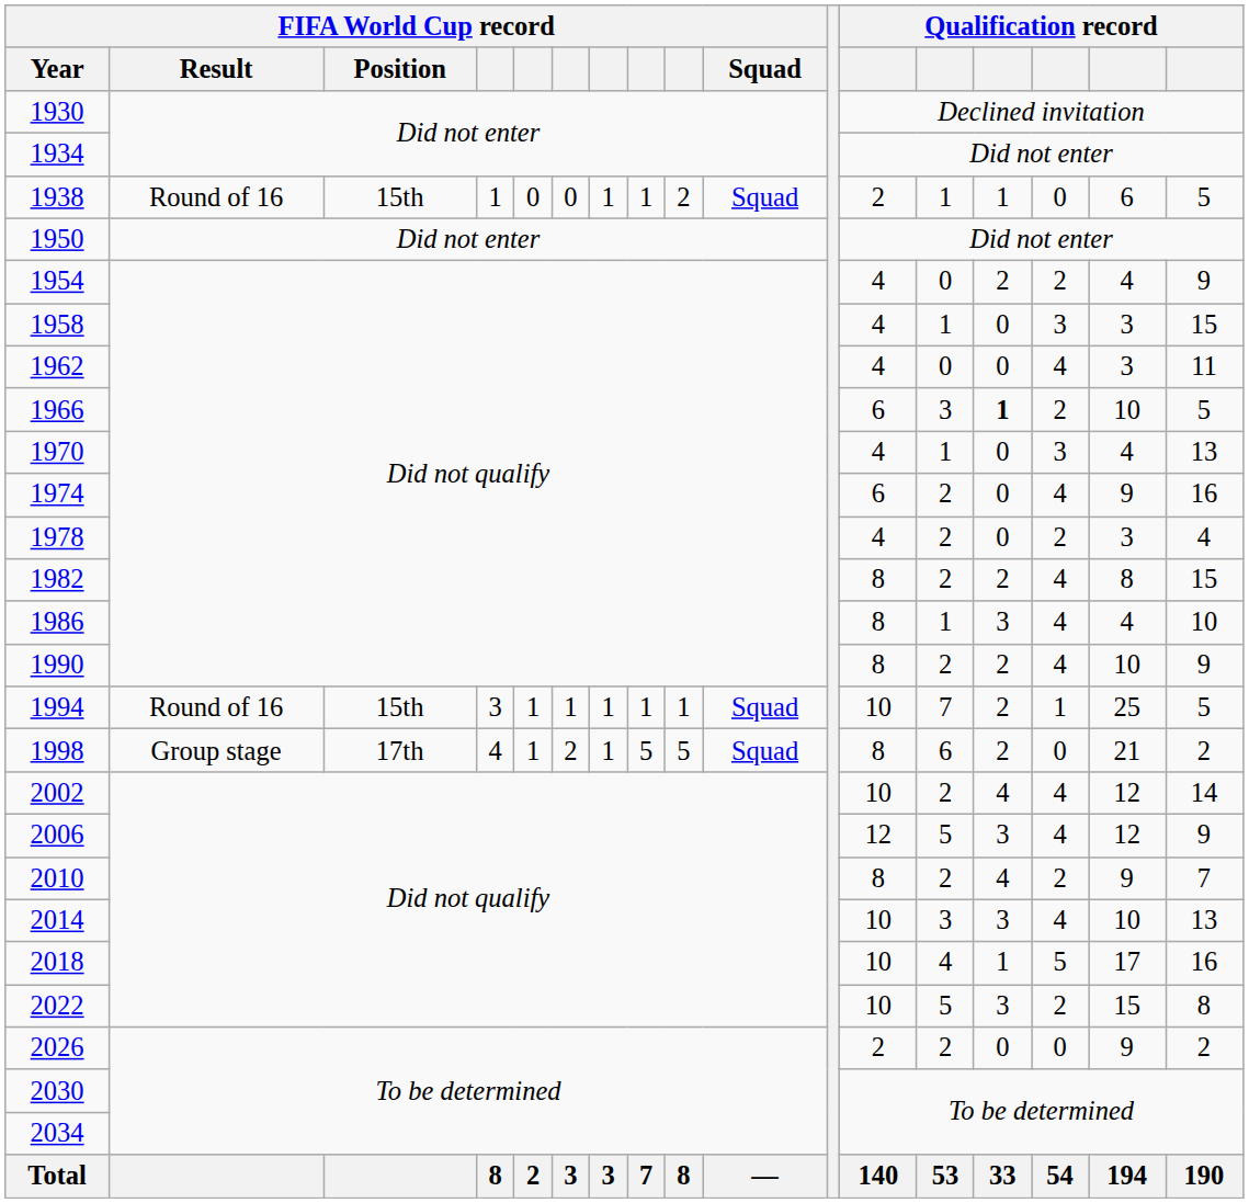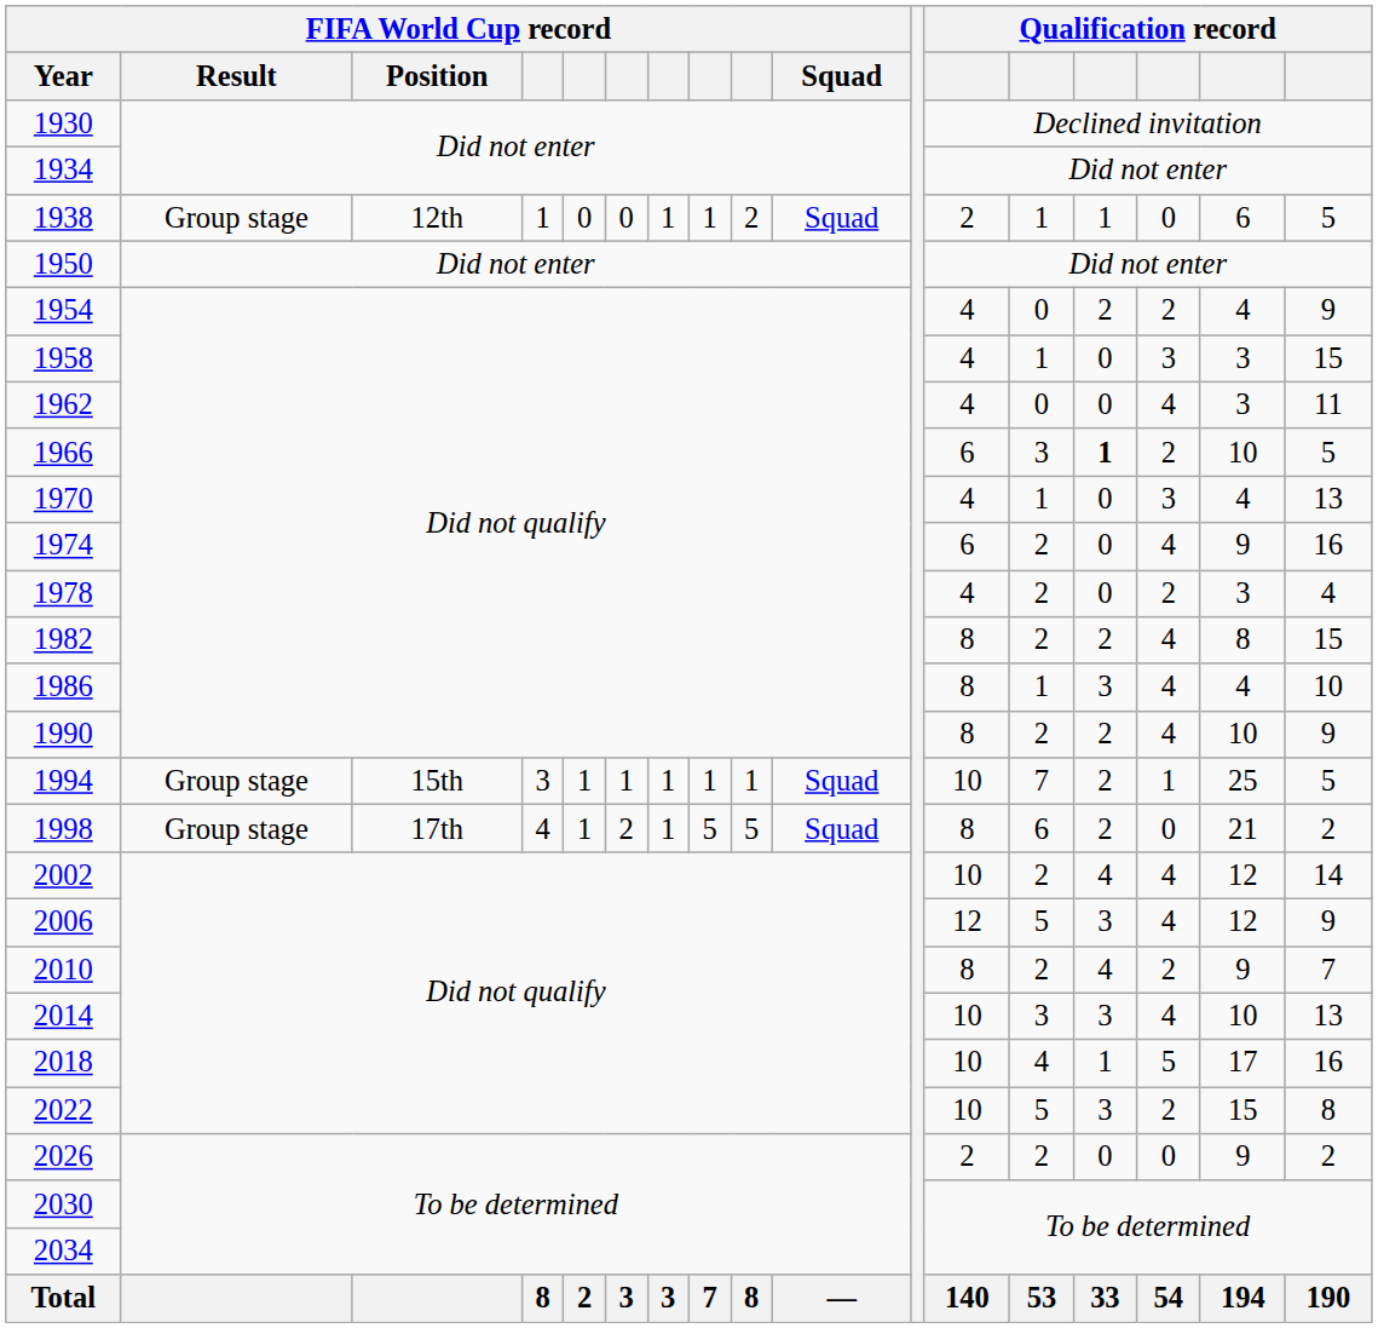 <table class="wikitable" style="text-align: center;">
 <tr>
 <th colspan=10><a href='#'>FIFA World Cup</a> record</th>
 <th width=1% rowspan=28></th>
 <th colspan=6><a href='#'>Qualification</a> record</th>
 </tr>
 <tr>
 <th>Year</th>
 <th>Result</th>
 <th>Position</th>
 <th></th>
 <th></th>
 <th></th>
 <th></th>
 <th></th>
 <th></th>
 <th>Squad</th>
 <th></th>
 <th></th>
 <th></th>
 <th></th>
 <th></th>
 <th></th>
 </tr>
 <tr>
 <td> <a href='#'>1930</a></td>
 <td colspan=9 rowspan=2><em>Did not enter</em></td>
 <td colspan=6><em>Declined invitation</em></td>
 </tr>
 <tr>
 <td> <a href='#'>1934</a></td>
 <td colspan=6><em>Did not enter</em></td>
 </tr>
 <tr>
 <td> <a href='#'>1938</a></td>
-<td>Round of 16</td>
-<td>15th</td>
+<td>Group stage</td>
+<td>12th</td>
 <td>1</td>
 <td>0</td>
 <td>0</td>
 <td>1</td>
 <td>1</td>
 <td>2</td>
 <td><a href='#'>Squad</a></td>
 <td>2</td>
 <td>1</td>
 <td>1</td>
 <td>0</td>
 <td>6</td>
 <td>5</td>
 </tr>
 <tr>
 <td> <a href='#'>1950</a></td>
 <td colspan=9><em>Did not enter</em></td>
 <td colspan=6><em>Did not enter</em></td>
 </tr>
 <tr>
 <td> <a href='#'>1954</a></td>
 <td colspan=9 rowspan=10><em>Did not qualify</em></td>
 <td>4</td>
 <td>0</td>
 <td>2</td>
 <td>2</td>
 <td>4</td>
 <td>9</td>
 </tr>
 <tr>
 <td> <a href='#'>1958</a></td>
 <td>4</td>
 <td>1</td>
 <td>0</td>
 <td>3</td>
 <td>3</td>
 <td>15</td>
 </tr>
 <tr>
 <td> <a href='#'>1962</a></td>
 <td>4</td>
 <td>0</td>
 <td>0</td>
 <td>4</td>
 <td>3</td>
 <td>11</td>
 </tr>
 <tr>
 <td> <a href='#'>1966</a></td>
 <td>6</td>
 <td>3</td>
 <td><strong>1</strong></td>
 <td>2</td>
 <td>10</td>
 <td>5</td>
 </tr>
 <tr>
 <td> <a href='#'>1970</a></td>
 <td>4</td>
 <td>1</td>
 <td>0</td>
 <td>3</td>
 <td>4</td>
 <td>13</td>
 </tr>
 <tr>
 <td> <a href='#'>1974</a></td>
 <td>6</td>
 <td>2</td>
 <td>0</td>
 <td>4</td>
 <td>9</td>
 <td>16</td>
 </tr>
 <tr>
 <td> <a href='#'>1978</a></td>
 <td>4</td>
 <td>2</td>
 <td>0</td>
 <td>2</td>
 <td>3</td>
 <td>4</td>
 </tr>
 <tr>
 <td> <a href='#'>1982</a></td>
 <td>8</td>
 <td>2</td>
 <td>2</td>
 <td>4</td>
 <td>8</td>
 <td>15</td>
 </tr>
 <tr>
 <td> <a href='#'>1986</a></td>
 <td>8</td>
 <td>1</td>
 <td>3</td>
 <td>4</td>
 <td>4</td>
 <td>10</td>
 </tr>
 <tr>
 <td> <a href='#'>1990</a></td>
 <td>8</td>
 <td>2</td>
 <td>2</td>
 <td>4</td>
 <td>10</td>
 <td>9</td>
 </tr>
 <tr>
 <td> <a href='#'>1994</a></td>
-<td>Round of 16</td>
+<td>Group stage</td>
 <td>15th</td>
 <td>3</td>
 <td>1</td>
 <td>1</td>
 <td>1</td>
 <td>1</td>
 <td>1</td>
 <td><a href='#'>Squad</a></td>
 <td>10</td>
 <td>7</td>
 <td>2</td>
 <td>1</td>
 <td>25</td>
 <td>5</td>
 </tr>
 <tr>
 <td> <a href='#'>1998</a></td>
 <td>Group stage</td>
 <td>17th</td>
 <td>4</td>
 <td>1</td>
 <td>2</td>
 <td>1</td>
 <td>5</td>
 <td>5</td>
 <td><a href='#'>Squad</a></td>
 <td>8</td>
 <td>6</td>
 <td>2</td>
 <td>0</td>
 <td>21</td>
 <td>2</td>
 </tr>
 <tr>
 <td>  <a href='#'>2002</a></td>
 <td colspan=9 rowspan=6><em>Did not qualify</em></td>
 <td>10</td>
 <td>2</td>
 <td>4</td>
 <td>4</td>
 <td>12</td>
 <td>14</td>
 </tr>
 <tr>
 <td> <a href='#'>2006</a></td>
 <td>12</td>
 <td>5</td>
 <td>3</td>
 <td>4</td>
 <td>12</td>
 <td>9</td>
 </tr>
 <tr>
 <td> <a href='#'>2010</a></td>
 <td>8</td>
 <td>2</td>
 <td>4</td>
 <td>2</td>
 <td>9</td>
 <td>7</td>
 </tr>
 <tr>
 <td> <a href='#'>2014</a></td>
 <td>10</td>
 <td>3</td>
 <td>3</td>
 <td>4</td>
 <td>10</td>
 <td>13</td>
 </tr>
 <tr>
 <td> <a href='#'>2018</a></td>
 <td>10</td>
 <td>4</td>
 <td>1</td>
 <td>5</td>
 <td>17</td>
 <td>16</td>
 </tr>
 <tr>
 <td> <a href='#'>2022</a></td>
 <td>10</td>
 <td>5</td>
 <td>3</td>
 <td>2</td>
 <td>15</td>
 <td>8</td>
 </tr>
 <tr>
 <td>   <a href='#'>2026</a></td>
 <td colspan=9 rowspan=3><em>To be determined</em></td>
 <td>2</td>
 <td>2</td>
 <td>0</td>
 <td>0</td>
 <td>9</td>
 <td>2</td>
 </tr>
 <tr>
 <td>   <a href='#'>2030</a></td>
 <td colspan=6 rowspan=2><em>To be determined</em></td>
 </tr>
 <tr>
 <td> <a href='#'>2034</a></td>
 </tr>
 <tr>
 <th>Total</th>
 <th></th>
 <th></th>
 <th>8</th>
 <th>2</th>
 <th>3</th>
 <th>3</th>
 <th>7</th>
 <th>8</th>
 <th>—</th>
 <th>140</th>
 <th>53</th>
 <th>33</th>
 <th>54</th>
 <th>194</th>
 <th>190</th>
 </tr>
 </table>
